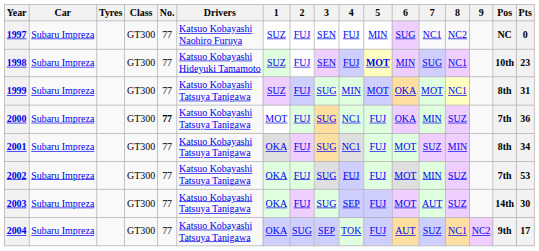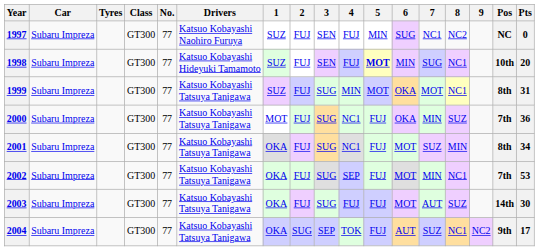 <table class="wikitable" style="text-align:center; font-size:90%">
 <tr>
 <th>Year</th>
 <th>Car</th>
 <th>Tyres</th>
 <th>Class</th>
 <th>No.</th>
 <th>Drivers</th>
 <th>1</th>
 <th>2</th>
 <th>3</th>
 <th>4</th>
 <th>5</th>
 <th>6</th>
 <th>7</th>
 <th>8</th>
 <th>9</th>
 <th>Pos</th>
 <th>Pts</th>
 </tr>
 <tr>
 <th><a href='#'>1997</a></th>
 <td><a href='#'>Subaru Impreza</a></td>
 <td></td>
 <td>GT300</td>
 <td>77</td>
 <td align="left"> <a href='#'>Katsuo Kobayashi</a><br> <a href='#'>Naohiro Furuya</a></td>
 <td style="background:#FFFFFF;"><a href='#'>SUZ</a></td>
 <td style="background:#FFFFFF;"><a href='#'>FUJ</a></td>
 <td style="background:#FFFFFF;"><a href='#'>SEN</a></td>
 <td style="background:#FFFFFF;"><a href='#'>FUJ</a></td>
 <td style="background:#FFFFFF;"><a href='#'>MIN</a></td>
 <td style="background:#EFCFFF;"><a href='#'>SUG</a><br></td>
 <td><a href='#'>NC1</a></td>
 <td><a href='#'>NC2</a></td>
 <td></td>
 <th>NC</th>
 <th>0</th>
 </tr>
 <tr>
 <th><a href='#'>1998</a></th>
 <td><a href='#'>Subaru Impreza</a></td>
 <td></td>
 <td>GT300</td>
 <td>77</td>
 <td align="left"> <a href='#'>Katsuo Kobayashi</a><br> <a href='#'>Hideyuki Tamamoto</a></td>
 <td style="background:#DFFFDF;"><a href='#'>SUZ</a><br></td>
 <td style="background:#FFFFFF;"><a href='#'>FUJ</a><br></td>
 <td style="background:#EFCFFF;"><a href='#'>SEN</a><br></td>
 <td style="background:#CFCFFF;"><a href='#'>FUJ</a><br></td>
 <td style="background:#FFFFBF;"><a href='#'><strong>MOT</strong></a><br></td>
 <td style="background:#EFCFFF;"><a href='#'>MIN</a><br></td>
 <td style="background:#CFCFFF;"><a href='#'>SUG</a><br></td>
 <td style="background:#EFCFFF;"><a href='#'>NC1</a><br></td>
 <td></td>
 <th>10th</th>
-<th>23</th>
+<th>20</th>
 </tr>
 <tr>
 <th><a href='#'>1999</a></th>
 <td><a href='#'>Subaru Impreza</a></td>
 <td></td>
 <td>GT300</td>
 <td>77</td>
 <td align="left"> <a href='#'>Katsuo Kobayashi</a><br> <a href='#'>Tatsuya Tanigawa</a></td>
 <td style="background:#EFCFFF;"><a href='#'>SUZ</a><br></td>
 <td style="background:#CFCFFF;"><a href='#'>FUJ</a><br></td>
 <td style="background:#DFFFDF"><a href='#'>SUG</a><br></td>
 <td style="background:#DFFFDF;"><a href='#'>MIN</a><br></td>
 <td style="background:#CFCFFF;"><a href='#'>MOT</a><br></td>
 <td style="background:#ffdf9f;"><a href='#'>OKA</a><br></td>
 <td style="background:#DFFFDF;"><a href='#'>MOT</a><br></td>
 <td style="background:#FFFFBF;"><a href='#'>NC1</a><br></td>
 <td></td>
 <th>8th</th>
 <th>31</th>
 </tr>
 <tr>
 <th><a href='#'>2000</a></th>
 <td><a href='#'>Subaru Impreza</a></td>
 <td></td>
 <td>GT300</td>
-<td><strong>77</strong></td>
+<td>77</td>
 <td align="left"> <a href='#'>Katsuo Kobayashi</a><br> <a href='#'>Tatsuya Tanigawa</a></td>
 <td style="background:#FFFFFF;"><a href='#'>MOT</a><br></td>
 <td style="background:#DFFFDF;"><a href='#'>FUJ</a><br></td>
 <td style="background:#ffdf9f;"><a href='#'>SUG</a><br></td>
 <td style="background:#DFFFDF;"><a href='#'>NC1</a><br></td>
 <td style="background:#DFFFDF;"><a href='#'>FUJ</a><br></td>
 <td style="background:#EFCFFF;"><a href='#'>OKA</a><br></td>
 <td style="background:#DFFFDF;"><a href='#'>MIN</a><br></td>
 <td style="background:#EFCFFF;"><a href='#'>SUZ</a><br></td>
 <td></td>
 <th>7th</th>
 <th>36</th>
 </tr>
 <tr>
 <th><a href='#'>2001</a></th>
 <td><a href='#'>Subaru Impreza</a></td>
 <td></td>
 <td>GT300</td>
 <td>77</td>
 <td align="left"> <a href='#'>Katsuo Kobayashi</a><br> <a href='#'>Tatsuya Tanigawa</a></td>
 <td style="background:#DFDFDF;"><a href='#'>OKA</a><br></td>
 <td style="background:#EFCFFF;"><a href='#'>FUJ</a><br></td>
 <td style="background:#ffdf9f;"><a href='#'>SUG</a><br></td>
 <td style="background:#DFDFDF;"><a href='#'>NC1</a><br></td>
 <td style="background:#DFFFDF;"><a href='#'>FUJ</a><br></td>
 <td style="background:#DFFFDF;"><a href='#'>MOT</a><br></td>
 <td style="background:#EFCFFF;"><a href='#'>SUZ</a><br></td>
 <td style="background:#EFCFFF;"><a href='#'>MIN</a><br></td>
 <td></td>
 <th>8th</th>
 <th>34</th>
 </tr>
 <tr>
 <th><a href='#'>2002</a></th>
 <td><a href='#'>Subaru Impreza</a></td>
 <td></td>
 <td>GT300</td>
 <td>77</td>
 <td align="left"> <a href='#'>Katsuo Kobayashi</a><br> <a href='#'>Tatsuya Tanigawa</a></td>
 <td style="background:#DFFFDF;"><a href='#'>OKA</a><br></td>
 <td style="background:#DFFFDF;"><a href='#'>FUJ</a><br></td>
 <td style="background:#DFDFDF;"><a href='#'>SUG</a><br></td>
-<td style="background:#CFCFFF;"><a href='#'>FUJ</a><br></td>
+<td style="background:#CFCFFF;"><a href='#'>SEP</a><br></td>
 <td style="background:#DFFFDF;"><a href='#'>FUJ</a><br></td>
 <td style="background:#DFDFDF;"><a href='#'>MOT</a><br></td>
 <td style="background:#DFFFDF;"><a href='#'>MIN</a><br></td>
-<td style="background:#EFCFFF;"><a href='#'>SUZ</a><br></td>
+<td style="background:#EFCFFF;"><a href='#'>NC1</a><br></td>
 <td></td>
 <th>7th</th>
 <th>53</th>
 </tr>
 <tr>
 <th><a href='#'>2003</a></th>
 <td><a href='#'>Subaru Impreza</a></td>
 <td></td>
 <td>GT300</td>
 <td>77</td>
 <td align="left"> <a href='#'>Katsuo Kobayashi</a><br> <a href='#'>Tatsuya Tanigawa</a></td>
 <td style="background:#DFFFDF;"><a href='#'>OKA</a><br></td>
 <td style="background:#EFCFFF;"><a href='#'>FUJ</a><br></td>
 <td style="background:#DFFFDF;"><a href='#'>SUG</a><br></td>
-<td style="background:#CFCFFF;"><a href='#'>SEP</a><br></td>
+<td style="background:#CFCFFF;"><a href='#'>FUJ</a><br></td>
 <td style="background:#CFCFFF;"><a href='#'>FUJ</a><br></td>
 <td style="background:#EFCFFF;"><a href='#'>MOT</a><br></td>
 <td style="background:#DFFFDF;"><a href='#'>AUT</a><br></td>
 <td style="background:#EFCFFF;"><a href='#'>SUZ</a><br></td>
 <td></td>
 <th>14th</th>
 <th>30</th>
 </tr>
 <tr>
 <th><a href='#'>2004</a></th>
 <td><a href='#'>Subaru Impreza</a></td>
 <td></td>
 <td>GT300</td>
 <td>77</td>
 <td align="left"> <a href='#'>Katsuo Kobayashi</a><br> <a href='#'>Tatsuya Tanigawa</a></td>
 <td style="background:#CFCFFF;"><a href='#'>OKA</a><br></td>
 <td style="background:#CFCFFF;"><a href='#'>SUG</a><br></td>
 <td style="background:#CFCFFF;"><a href='#'>SEP</a><br></td>
 <td style="background:#DFFFDF;"><a href='#'>TOK</a><br></td>
 <td style="background:#CFCFFF;"><a href='#'>FUJ</a><br></td>
 <td style="background:#ffdf9f;"><a href='#'>AUT</a><br></td>
 <td style="background:#CFCFFF;"><a href='#'>SUZ</a><br></td>
 <td style="background:#ffdf9f;"><a href='#'>NC1</a><br></td>
 <td style="background:#EFCFFF;"><a href='#'>NC2</a><br></td>
 <th>9th</th>
 <th>17</th>
 </tr>
 </table>
